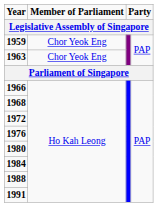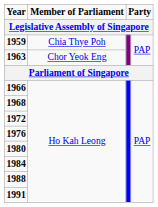 <table class="wikitable" align="center" style="text-align:center">
 <tr>
 <td><strong>Year</strong></td>
 <td><strong>Member of Parliament</strong></td>
 <td colspan="2"><strong>Party</strong></td>
 </tr>
 <tr>
 <th colspan="4"><a href='#'>Legislative Assembly of Singapore</a></th>
 </tr>
 <tr>
 <td><strong>1959</strong></td>
-<td><a href='#'>Chor Yeok Eng</a></td>
+<td><a href='#'>Chia Thye Poh</a></td>
 <td rowspan="2" bgcolor="purple"></td>
 <td rowspan="2"><a href='#'>PAP</a></td>
 </tr>
 <tr>
 <td><strong>1963</strong></td>
 <td><a href='#'>Chor Yeok Eng</a></td>
 </tr>
 <tr>
 <th colspan="4"><a href='#'>Parliament of Singapore</a></th>
 </tr>
 <tr>
 <td><strong>1966</strong></td>
 <td rowspan="8"><a href='#'>Ho Kah Leong</a></td>
 <td rowspan="8" bgcolor="blue"></td>
 <td rowspan="8"><a href='#'>PAP</a></td>
 </tr>
 <tr>
 <td><strong>1968</strong></td>
 </tr>
 <tr>
 <td><strong>1972</strong></td>
 </tr>
 <tr>
 <td><strong>1976</strong></td>
 </tr>
 <tr>
 <td><strong>1980</strong></td>
 </tr>
 <tr>
 <td><strong>1984</strong></td>
 </tr>
 <tr>
 <td><strong>1988</strong></td>
 </tr>
 <tr>
 <td><strong>1991</strong></td>
 </tr>
 </table>
